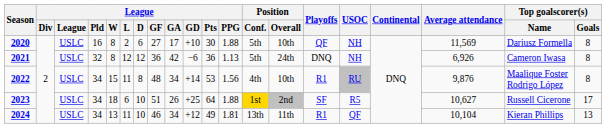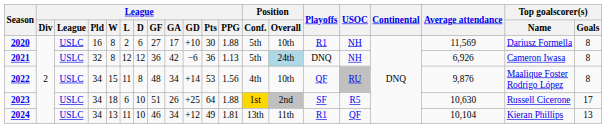 <table class="wikitable" style="font-size:90%; text-align:center;">
 <tr style="background:#f0f6ff;">
 <th rowspan=2>Season</th>
 <th colspan=11><a href='#'>League</a></th>
 <th colspan=2>Position</th>
 <th rowspan=2><a href='#'>Playoffs</a></th>
 <th rowspan=2><a href='#'>USOC</a></th>
 <th rowspan=2 colspan=2><a href='#'>Continental</a></th>
 <th rowspan=2><a href='#'>Average attendance</a> </th>
 <th colspan=2>Top goalscorer(s) </th>
 </tr>
 <tr>
 <th>Div</th>
 <th>League</th>
 <th>Pld</th>
 <th>W</th>
 <th>L</th>
 <th>D</th>
 <th>GF</th>
 <th>GA</th>
 <th>GD</th>
 <th>Pts</th>
 <th>PPG</th>
 <th>Conf.</th>
 <th>Overall</th>
 <th>Name</th>
 <th>Goals</th>
 </tr>
 <tr>
 <td><strong><a href='#'>2020</a></strong></td>
 <td rowspan=5>2</td>
 <td><a href='#'>USLC</a></td>
 <td>16</td>
 <td>8</td>
 <td>2</td>
 <td>6</td>
 <td>27</td>
 <td>17</td>
 <td>+10</td>
 <td>30</td>
 <td>1.88</td>
 <td>5th</td>
 <td>10th</td>
-<td><a href='#'>QF</a></td>
+<td><a href='#'>R1</a></td>
 <td><a href='#'>NH</a></td>
 <td colspan=2 rowspan=5>DNQ</td>
 <td>11,569</td>
 <td align="left"> <a href='#'>Dariusz Formella</a></td>
 <td>8</td>
 </tr>
 <tr>
 <td><strong><a href='#'>2021</a></strong></td>
 <td><a href='#'>USLC</a></td>
 <td>32</td>
 <td>8</td>
 <td>12</td>
 <td>12</td>
 <td>36</td>
 <td>42</td>
 <td>−6</td>
 <td>36</td>
 <td>1.13</td>
 <td>5th</td>
-<td>24th</td>
+<td style="background: lightblue;">24th</td>
 <td>DNQ</td>
 <td><a href='#'>NH</a></td>
 <td>6,926</td>
 <td align="left"> <a href='#'>Cameron Iwasa</a></td>
 <td>8</td>
 </tr>
 <tr>
 <td><strong><a href='#'>2022</a></strong></td>
 <td><a href='#'>USLC</a></td>
 <td>34</td>
 <td>15</td>
 <td>11</td>
 <td>8</td>
 <td>48</td>
 <td>34</td>
 <td>+14</td>
 <td>53</td>
 <td>1.56</td>
 <td>4th</td>
 <td>10th</td>
-<td><a href='#'>R1</a></td>
+<td><a href='#'>QF</a></td>
 <td bgcolor=silver><a href='#'>RU</a></td>
 <td>9,876</td>
 <td align="left"> <a href='#'>Maalique Foster</a><br> <a href='#'>Rodrigo López</a></td>
 <td>8</td>
 </tr>
 <tr>
 <td><strong><a href='#'>2023</a></strong></td>
 <td><a href='#'>USLC</a></td>
 <td>34</td>
 <td>18</td>
 <td>6</td>
 <td>10</td>
 <td>51</td>
 <td>26</td>
 <td>+25</td>
 <td>64</td>
 <td>1.88</td>
 <td bgcolor=gold>1st</td>
 <td bgcolor=silver>2nd</td>
 <td><a href='#'>SF</a></td>
 <td><a href='#'>R5</a></td>
-<td>10,627</td>
+<td>10,630</td>
 <td align="left"> <a href='#'>Russell Cicerone</a></td>
 <td>17</td>
 </tr>
 <tr>
 <td><strong><a href='#'>2024</a></strong></td>
 <td><a href='#'>USLC</a></td>
 <td>34</td>
 <td>13</td>
 <td>11</td>
 <td>10</td>
 <td>46</td>
 <td>34</td>
 <td>+12</td>
 <td>49</td>
 <td>1.81</td>
 <td>13th</td>
 <td>11th</td>
 <td><a href='#'>R1</a></td>
 <td><a href='#'>QF</a></td>
 <td>10,104</td>
 <td align="left"> <a href='#'>Kieran Phillips</a></td>
 <td>13</td>
 </tr>
 </table>
